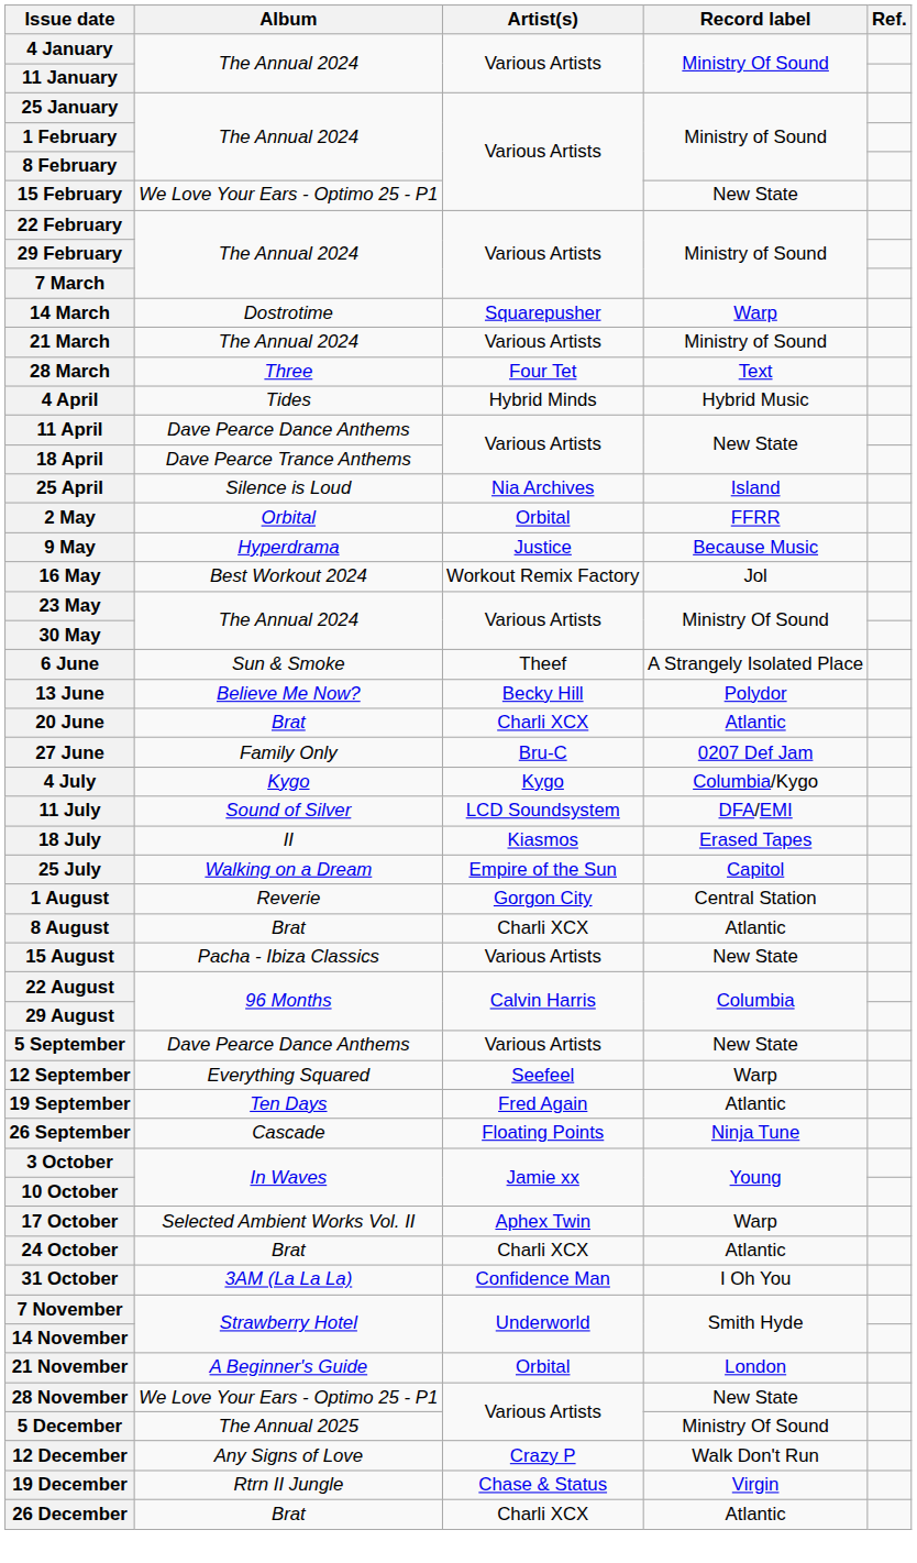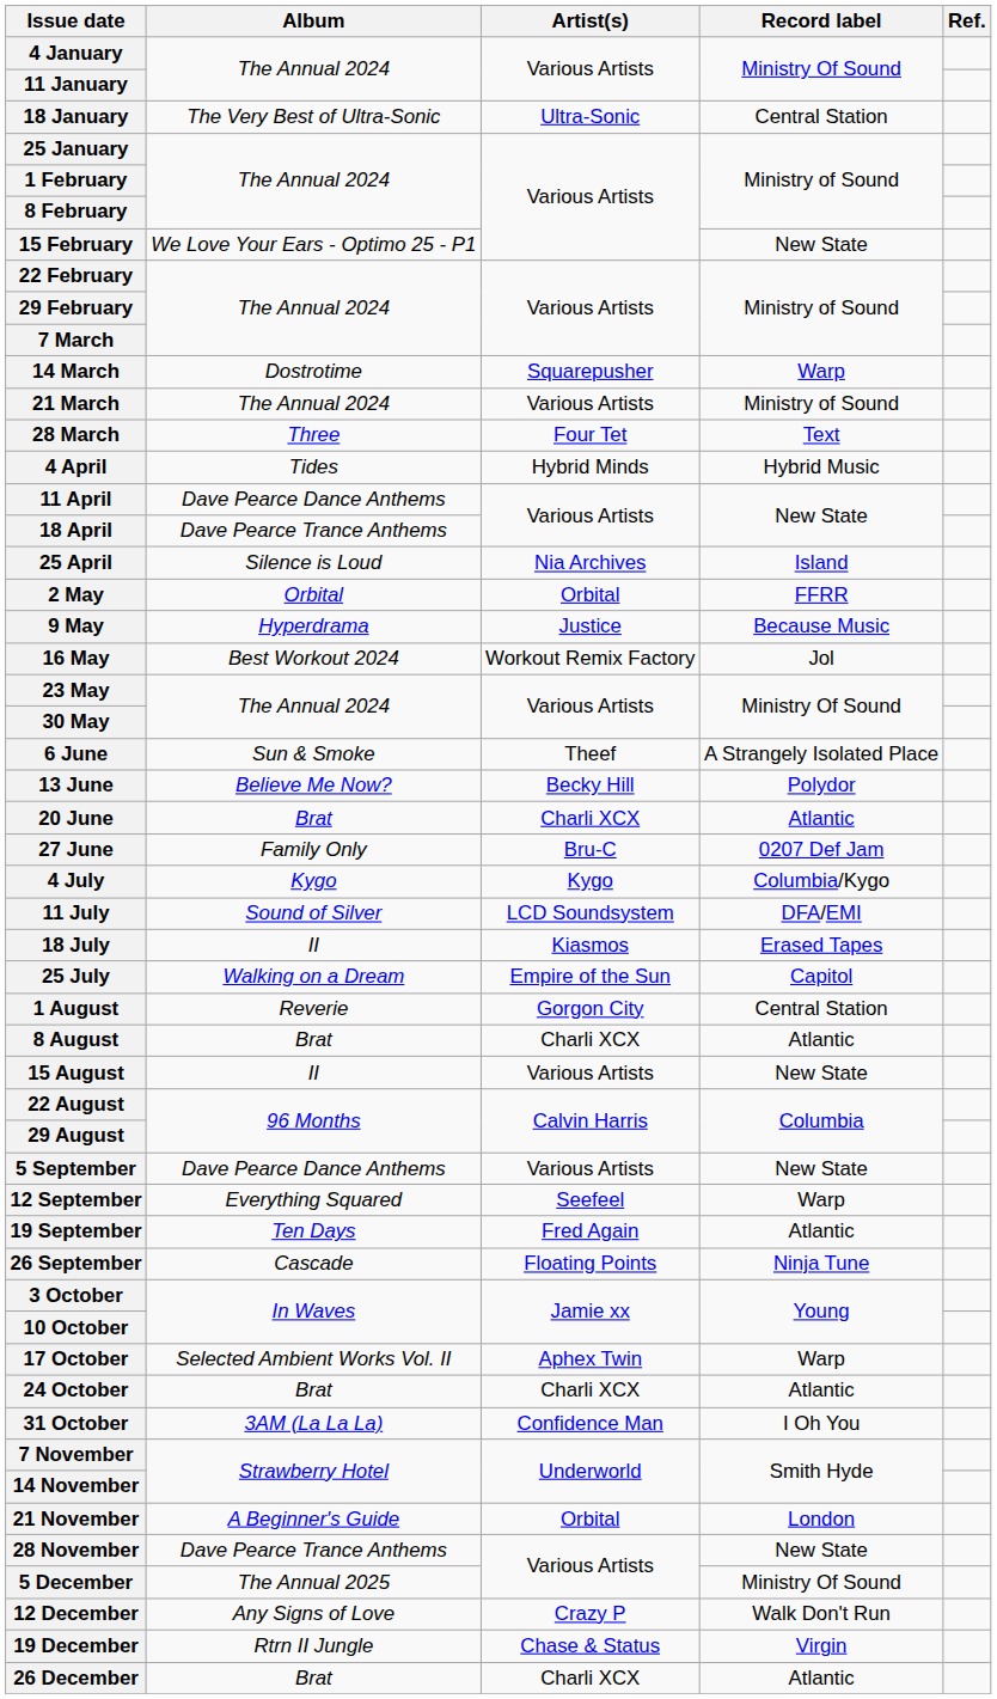 <table class="wikitable plainrowheaders">
 <tr>
 <th scope="col">Issue date</th>
 <th scope="col">Album</th>
 <th scope="col">Artist(s)</th>
 <th scope="col">Record label</th>
 <th scope="col">Ref.</th>
 </tr>
 <tr>
 <th scope="row">4 January</th>
 <td align="center" rowspan=2><em>The Annual 2024</em></td>
 <td align="center" rowspan=2>Various Artists</td>
 <td align="center" rowspan=2><a href='#'>Ministry Of Sound</a></td>
 <td align="center"></td>
 </tr>
 <tr>
 <th scope="row">11 January</th>
+<td align="center"></td>
+</tr>
+<tr>
+<th scope="row">18 January</th>
+<td align="center"><em>The Very Best of Ultra-Sonic</em></td>
+<td align="center"><a href='#'>Ultra-Sonic</a></td>
+<td align="center">Central Station</td>
 <td align="center"></td>
 </tr>
 <tr>
 <th scope="row">25 January</th>
 <td align="center" rowspan=3><em>The Annual 2024</em></td>
 <td align="center" rowspan=4>Various Artists</td>
 <td align="center" rowspan=3>Ministry of Sound</td>
 <td align="center"></td>
 </tr>
 <tr>
 <th scope="row">1 February</th>
 <td align="center"></td>
 </tr>
 <tr>
 <th scope="row">8 February</th>
 <td align="center"></td>
 </tr>
 <tr>
 <th scope="row">15 February</th>
 <td align="center"><em>We Love Your Ears - Optimo 25 - P1</em></td>
 <td align="center">New State</td>
 <td align="center"></td>
 </tr>
 <tr>
 <th scope="row">22 February</th>
 <td align="center" rowspan=3><em>The Annual 2024</em></td>
 <td align="center" rowspan=3>Various Artists</td>
 <td align="center" rowspan=3>Ministry of Sound</td>
 <td align="center"></td>
 </tr>
 <tr>
 <th scope="row">29 February</th>
 <td align="center"></td>
 </tr>
 <tr>
 <th scope="row">7 March</th>
 <td align="center"></td>
 </tr>
 <tr>
 <th scope="row">14 March</th>
 <td align="center"><em>Dostrotime</em></td>
 <td align="center"><a href='#'>Squarepusher</a></td>
 <td align="center"><a href='#'>Warp</a></td>
 <td align="center"></td>
 </tr>
 <tr>
 <th scope="row">21 March</th>
 <td align="center"><em>The Annual 2024</em></td>
 <td align="center">Various Artists</td>
 <td align="center">Ministry of Sound</td>
 <td align="center"></td>
 </tr>
 <tr>
 <th scope="row">28 March</th>
 <td align="center"><em><a href='#'>Three</a></em></td>
 <td align="center"><a href='#'>Four Tet</a></td>
 <td align="center"><a href='#'>Text</a></td>
 <td align="center"></td>
 </tr>
 <tr>
 <th scope="row">4 April</th>
 <td align="center"><em>Tides</em></td>
 <td align="center">Hybrid Minds</td>
 <td align="center">Hybrid Music</td>
 <td align="center"></td>
 </tr>
 <tr>
 <th scope="row">11 April</th>
 <td align="center"><em>Dave Pearce Dance Anthems</em></td>
 <td align="center" rowspan=2>Various Artists</td>
 <td align="center"rowspan=2>New State</td>
 <td align="center"></td>
 </tr>
 <tr>
 <th scope="row">18 April</th>
 <td align="center"><em>Dave Pearce Trance Anthems</em></td>
 <td align="center"></td>
 </tr>
 <tr>
 <th scope="row">25 April</th>
 <td align="center"><em>Silence is Loud</em></td>
 <td align="center"><a href='#'>Nia Archives</a></td>
 <td align="center"><a href='#'>Island</a></td>
 <td align="center"></td>
 </tr>
 <tr>
 <th scope="row">2 May</th>
 <td align="center"><em><a href='#'>Orbital</a></em></td>
 <td align="center"><a href='#'>Orbital</a></td>
 <td align="center"><a href='#'>FFRR</a></td>
 <td align="center"></td>
 </tr>
 <tr>
 <th scope="row">9 May</th>
 <td align="center"><em><a href='#'>Hyperdrama</a></em></td>
 <td align="center"><a href='#'>Justice</a></td>
 <td align="center"><a href='#'>Because Music</a></td>
 <td align="center"></td>
 </tr>
 <tr>
 <th scope="row">16 May</th>
 <td align="center"><em>Best Workout 2024</em></td>
 <td align="center">Workout Remix Factory</td>
 <td align="center">Jol</td>
 <td align="center"></td>
 </tr>
 <tr>
 <th scope="row">23 May</th>
 <td align="center" rowspan=2><em>The Annual 2024</em></td>
 <td align="center" rowspan=2>Various Artists</td>
 <td align="center" rowspan=2>Ministry Of Sound</td>
 <td align="center"></td>
 </tr>
 <tr>
 <th scope="row">30 May</th>
 <td align="center"></td>
 </tr>
 <tr>
 <th scope="row">6 June</th>
 <td align="center"><em>Sun & Smoke</em></td>
 <td align="center">Theef</td>
 <td align="center">A Strangely Isolated Place</td>
 <td align="center"></td>
 </tr>
 <tr>
 <th scope="row">13 June</th>
 <td align="center"><em><a href='#'>Believe Me Now?</a></em></td>
 <td align="center"><a href='#'>Becky Hill</a></td>
 <td align="center"><a href='#'>Polydor</a></td>
 <td align="center"></td>
 </tr>
 <tr>
 <th scope="row">20 June</th>
 <td align="center"><em><a href='#'>Brat</a></em></td>
 <td align="center"><a href='#'>Charli XCX</a></td>
 <td align="center"><a href='#'>Atlantic</a></td>
 <td align="center"></td>
 </tr>
 <tr>
 <th scope="row">27 June</th>
 <td align="center"><em>Family Only</em></td>
 <td align="center"><a href='#'>Bru-C</a></td>
 <td align="center"><a href='#'>0207 Def Jam</a></td>
 <td align="center"></td>
 </tr>
 <tr>
 <th scope="row">4 July</th>
 <td align="center"><em><a href='#'>Kygo</a></em></td>
 <td align="center"><a href='#'>Kygo</a></td>
 <td align="center"><a href='#'>Columbia</a>/Kygo</td>
 <td align="center"></td>
 </tr>
 <tr>
 <th scope="row">11 July</th>
 <td align="center"><em><a href='#'>Sound of Silver</a></em></td>
 <td align="center"><a href='#'>LCD Soundsystem</a></td>
 <td align="center"><a href='#'>DFA</a>/<a href='#'>EMI</a></td>
 <td align="center"></td>
 </tr>
 <tr>
 <th scope="row">18 July</th>
 <td align="center"><em>II</em></td>
 <td align="center"><a href='#'>Kiasmos</a></td>
 <td align="center"><a href='#'>Erased Tapes</a></td>
 <td align="center"></td>
 </tr>
 <tr>
 <th scope="row">25 July</th>
 <td align="center"><em><a href='#'>Walking on a Dream</a></em></td>
 <td align="center"><a href='#'>Empire of the Sun</a></td>
 <td align="center"><a href='#'>Capitol</a></td>
 <td align="center"></td>
 </tr>
 <tr>
 <th scope="row">1 August</th>
 <td align="center"><em>Reverie</em></td>
 <td align="center"><a href='#'>Gorgon City</a></td>
 <td align="center">Central Station</td>
 <td align="center"></td>
 </tr>
 <tr>
 <th scope="row">8 August</th>
 <td align="center"><em>Brat</em></td>
 <td align="center">Charli XCX</td>
 <td align="center">Atlantic</td>
 <td align="center"></td>
 </tr>
 <tr>
 <th scope="row">15 August</th>
-<td align="center"><em>Pacha - Ibiza Classics</em></td>
+<td align="center"><em>II</em></td>
 <td align="center">Various Artists</td>
 <td align="center">New State</td>
 <td align="center"></td>
 </tr>
 <tr>
 <th scope="row">22 August</th>
 <td align="center" rowspan=2><em><a href='#'>96 Months</a></em></td>
 <td align="center" rowspan=2><a href='#'>Calvin Harris</a></td>
 <td align="center" rowspan=2><a href='#'>Columbia</a></td>
 <td align="center"></td>
 </tr>
 <tr>
 <th scope="row">29 August</th>
 <td align="center"></td>
 </tr>
 <tr>
 <th scope="row">5 September</th>
 <td align="center"><em>Dave Pearce Dance Anthems</em></td>
 <td align="center">Various Artists</td>
 <td align="center">New State</td>
 <td align="center"></td>
 </tr>
 <tr>
 <th scope="row">12 September</th>
 <td align="center"><em>Everything Squared</em></td>
 <td align="center"><a href='#'>Seefeel</a></td>
 <td align="center">Warp</td>
 <td align="center"></td>
 </tr>
 <tr>
 <th scope="row">19 September</th>
 <td align="center"><em><a href='#'>Ten Days</a></em></td>
 <td align="center"><a href='#'>Fred Again</a></td>
 <td align="center">Atlantic</td>
 <td align="center"></td>
 </tr>
 <tr>
 <th scope="row">26 September</th>
 <td align="center"><em>Cascade</em></td>
 <td align="center"><a href='#'>Floating Points</a></td>
 <td align="center"><a href='#'>Ninja Tune</a></td>
 <td align="center"></td>
 </tr>
 <tr>
 <th scope="row">3 October</th>
 <td align="center" rowspan=2><em><a href='#'>In Waves</a></em></td>
 <td align="center" rowspan=2><a href='#'>Jamie xx</a></td>
 <td align="center" rowspan=2><a href='#'>Young</a></td>
 <td align="center"></td>
 </tr>
 <tr>
 <th scope="row">10 October</th>
 <td align="center"></td>
 </tr>
 <tr>
 <th scope="row">17 October</th>
 <td align="center"><em>Selected Ambient Works Vol. II</em></td>
 <td align="center"><a href='#'>Aphex Twin</a></td>
 <td align="center">Warp</td>
 <td align="center"></td>
 </tr>
 <tr>
 <th scope="row">24 October</th>
 <td align="center"><em>Brat</em></td>
 <td align="center">Charli XCX</td>
 <td align="center">Atlantic</td>
 <td align="center"></td>
 </tr>
 <tr>
 <th scope="row">31 October</th>
 <td align="center"><em><a href='#'>3AM (La La La)</a></em></td>
 <td align="center"><a href='#'>Confidence Man</a></td>
 <td align="center">I Oh You</td>
 <td align="center"></td>
 </tr>
 <tr>
 <th scope="row">7 November</th>
 <td align="center" rowspan=2><em><a href='#'>Strawberry Hotel</a></em></td>
 <td align="center" rowspan=2><a href='#'>Underworld</a></td>
 <td align="center" rowspan=2>Smith Hyde</td>
 <td align="center"></td>
 </tr>
 <tr>
 <th scope="row">14 November</th>
 <td align="center"></td>
 </tr>
 <tr>
 <th scope="row">21 November</th>
 <td align="center"><em><a href='#'>A Beginner's Guide</a></em></td>
 <td align="center"><a href='#'>Orbital</a></td>
 <td align="center"><a href='#'>London</a></td>
 <td align="center"></td>
 </tr>
 <tr>
 <th scope="row">28 November</th>
-<td align="center"><em>We Love Your Ears - Optimo 25 - P1</em></td>
+<td align="center"><em>Dave Pearce Trance Anthems</em></td>
 <td align="center" rowspan=2>Various Artists</td>
 <td align="center">New State</td>
 <td align="center"></td>
 </tr>
 <tr>
 <th scope="row">5 December</th>
 <td align="center"><em>The Annual 2025</em></td>
 <td align="center">Ministry Of Sound</td>
 <td align="center"></td>
 </tr>
 <tr>
 <th scope="row">12 December</th>
 <td align="center"><em>Any Signs of Love</em></td>
 <td align="center"><a href='#'>Crazy P</a></td>
 <td align="center">Walk Don't Run</td>
 <td align="center"></td>
 </tr>
 <tr>
 <th scope="row">19 December</th>
 <td align="center"><em>Rtrn II Jungle</em></td>
 <td align="center"><a href='#'>Chase & Status</a></td>
 <td align="center"><a href='#'>Virgin</a></td>
 <td align="center"></td>
 </tr>
 <tr>
 <th scope="row">26 December</th>
 <td align="center"><em>Brat</em></td>
 <td align="center">Charli XCX</td>
 <td align="center">Atlantic</td>
 <td align="center"></td>
 </tr>
 </table>
